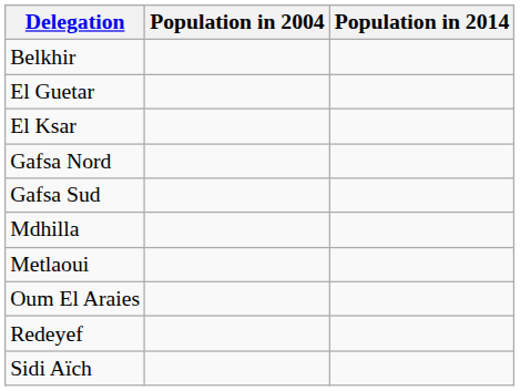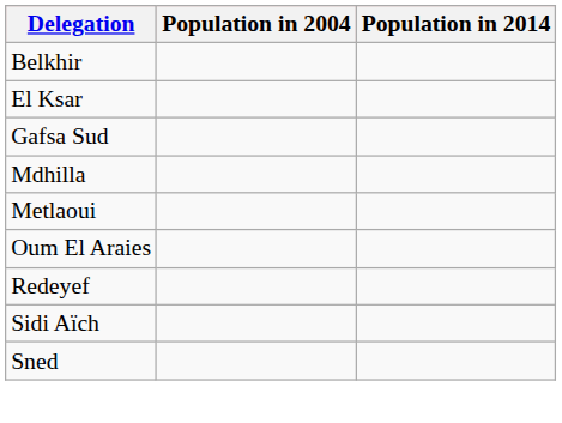 <table class="wikitable sortable">
 <tr align="center" bgcolor="#ffbbbb">
 <th><a href='#'>Delegation</a></th>
 <th>Population in 2004</th>
 <th>Population in 2014</th>
 </tr>
 <tr>
 <td>Belkhir</td>
 <td></td>
 <td></td>
 </tr>
 <tr>
-<td>El Guetar</td>
-<td></td>
-<td></td>
-</tr>
-<tr>
 <td>El Ksar</td>
-<td></td>
-<td></td>
-</tr>
-<tr>
-<td>Gafsa Nord</td>
 <td></td>
 <td></td>
 </tr>
 <tr>
 <td>Gafsa Sud</td>
 <td></td>
 <td></td>
 </tr>
 <tr>
 <td>Mdhilla</td>
 <td></td>
 <td></td>
 </tr>
 <tr>
 <td>Metlaoui</td>
 <td></td>
 <td></td>
 </tr>
 <tr>
 <td>Oum El Araies</td>
 <td></td>
 <td></td>
 </tr>
 <tr>
 <td>Redeyef</td>
 <td></td>
 <td></td>
 </tr>
 <tr>
 <td>Sidi Aïch</td>
 <td></td>
 <td></td>
 </tr>
+<tr>
+<td>Sned</td>
+<td></td>
+<td></td>
+</tr>
 </table>
